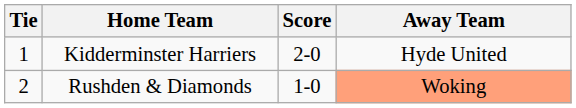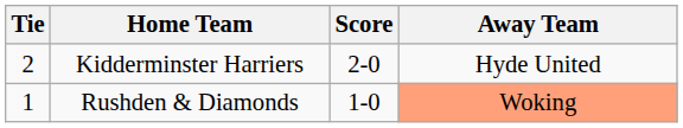 <table class="wikitable" style="text-align:center;">
 <tr>
 <th width=20>Tie</th>
 <th width=175>Home Team</th>
 <th width=20>Score</th>
 <th width=175>Away Team</th>
 </tr>
 <tr>
-<td>1</td>
+<td>2</td>
 <td>Kidderminster Harriers</td>
 <td>2-0</td>
 <td>Hyde United</td>
 </tr>
 <tr>
-<td>2</td>
+<td>1</td>
 <td>Rushden & Diamonds</td>
 <td>1-0</td>
 <td style="background: lightsalmon;">Woking</td>
 </tr>
 </table>
